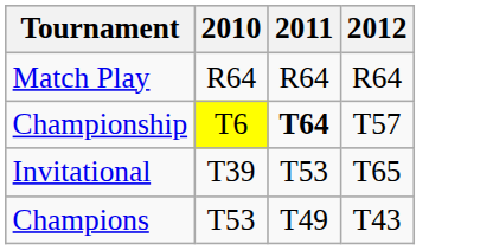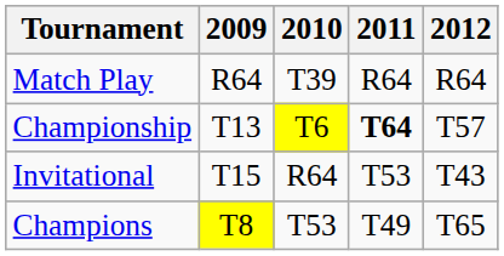 <table class="wikitable" style="text-align:center;">
 <tr>
 <th>Tournament</th>
+<th>2009</th>
 <th>2010</th>
 <th>2011</th>
 <th>2012</th>
 </tr>
 <tr>
 <td align="left"><a href='#'>Match Play</a></td>
 <td>R64</td>
+<td>T39</td>
 <td>R64</td>
 <td>R64</td>
 </tr>
 <tr>
 <td align="left"><a href='#'>Championship</a></td>
+<td>T13</td>
 <td style="background:yellow;">T6</td>
 <td><strong>T64</strong></td>
 <td>T57</td>
 </tr>
 <tr>
 <td align="left"><a href='#'>Invitational</a></td>
-<td>T39</td>
+<td>T15</td>
+<td>R64</td>
 <td>T53</td>
-<td>T65</td>
+<td>T43</td>
 </tr>
 <tr>
 <td align="left"><a href='#'>Champions</a></td>
+<td style="background:yellow;">T8</td>
 <td>T53</td>
 <td>T49</td>
-<td>T43</td>
+<td>T65</td>
 </tr>
 </table>
